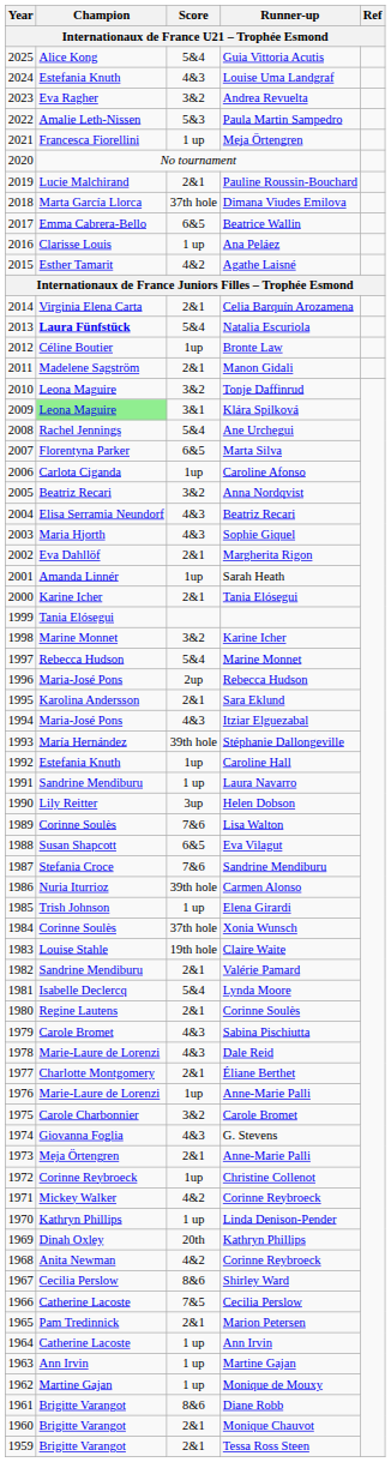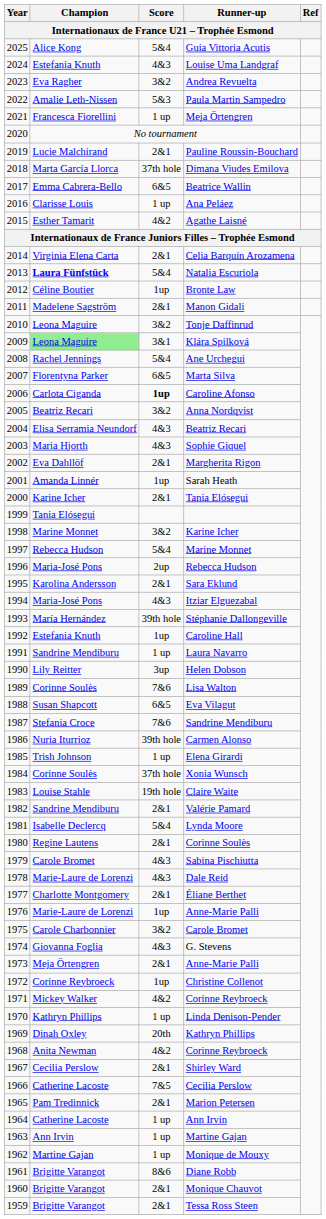 <table class="wikitable sortable" style="font-size:95%">
 <tr>
 <th>Year</th>
 <th>Champion</th>
 <th>Score</th>
 <th>Runner-up</th>
 <th>Ref</th>
 </tr>
 <tr>
 <th colspan=5>Internationaux de France U21 – Trophée Esmond</th>
 </tr>
 <tr>
 <td>2025</td>
 <td> <a href='#'>Alice Kong</a></td>
 <td align=center>5&4</td>
 <td> <a href='#'>Guia Vittoria Acutis</a></td>
 <td></td>
 </tr>
 <tr>
 <td>2024</td>
 <td> <a href='#'>Estefania Knuth</a></td>
 <td align=center>4&3</td>
 <td> <a href='#'>Louise Uma Landgraf</a></td>
 <td></td>
 </tr>
 <tr>
 <td>2023</td>
 <td> <a href='#'>Eva Ragher</a></td>
 <td align=center>3&2</td>
 <td> <a href='#'>Andrea Revuelta</a></td>
 <td></td>
 </tr>
 <tr>
 <td>2022</td>
 <td> <a href='#'>Amalie Leth-Nissen</a></td>
 <td align=center>5&3</td>
 <td> <a href='#'>Paula Martin Sampedro</a></td>
 <td></td>
 </tr>
 <tr>
 <td>2021</td>
 <td> <a href='#'>Francesca Fiorellini</a></td>
 <td align=center>1 up</td>
 <td> <a href='#'>Meja Örtengren</a></td>
 <td></td>
 </tr>
 <tr>
 <td>2020</td>
 <td colspan=3 align=center><em>No tournament</td>
 <td></td>
 </tr>
 <tr>
 <td>2019</td>
 <td> <a href='#'>Lucie Malchirand</a></td>
 <td align=center>2&1</td>
 <td> <a href='#'>Pauline Roussin-Bouchard</a></td>
 <td></td>
 </tr>
 <tr>
 <td>2018</td>
 <td> <a href='#'>Marta García Llorca</a></td>
 <td align=center>37th hole</td>
 <td> <a href='#'>Dimana Viudes Emilova</a></td>
 <td></td>
 </tr>
 <tr>
 <td>2017</td>
 <td> <a href='#'>Emma Cabrera-Bello</a></td>
 <td align=center>6&5</td>
 <td> <a href='#'>Beatrice Wallin</a></td>
 <td></td>
 </tr>
 <tr>
 <td>2016</td>
 <td> <a href='#'>Clarisse Louis</a></td>
 <td align=center>1 up</td>
 <td> <a href='#'>Ana Peláez</a></td>
 <td></td>
 </tr>
 <tr>
 <td>2015</td>
 <td> <a href='#'>Esther Tamarit</a></td>
 <td align=center>4&2</td>
 <td> <a href='#'>Agathe Laisné</a></td>
 <td></td>
 </tr>
 <tr>
 <th colspan=5>Internationaux de France Juniors Filles – Trophée Esmond</th>
 </tr>
 <tr>
 <td>2014</td>
 <td> <a href='#'>Virginia Elena Carta</a></td>
 <td align=center>2&1</td>
 <td> <a href='#'>Celia Barquín Arozamena</a></td>
 <td></td>
 </tr>
 <tr>
 <td>2013</td>
 <td><strong> <a href='#'>Laura Fünfstück</a></strong></td>
 <td align=center>5&4</td>
 <td> <a href='#'>Natalia Escuriola</a></td>
 <td></td>
 </tr>
 <tr>
 <td>2012</td>
 <td> <a href='#'>Céline Boutier</a></td>
 <td align=center>1up</td>
 <td> <a href='#'>Bronte Law</a></td>
 <td></td>
 </tr>
 <tr>
 <td>2011</td>
 <td> <a href='#'>Madelene Sagström</a></td>
 <td align=center>2&1</td>
 <td> <a href='#'>Manon Gidali</a></td>
 <td></td>
 </tr>
 <tr>
 <td>2010</td>
 <td> <a href='#'>Leona Maguire</a></td>
 <td align=center>3&2</td>
 <td> <a href='#'>Tonje Daffinrud</a></td>
 </tr>
 <tr>
 <td>2009</td>
 <td style="background: lightgreen;"> <a href='#'>Leona Maguire</a></td>
 <td align=center>3&1</td>
 <td> <a href='#'>Klára Spilková</a></td>
 </tr>
 <tr>
 <td>2008</td>
 <td> <a href='#'>Rachel Jennings</a></td>
 <td align=center>5&4</td>
 <td> <a href='#'>Ane Urchegui</a></td>
 </tr>
 <tr>
 <td>2007</td>
 <td> <a href='#'>Florentyna Parker</a></td>
 <td align=center>6&5</td>
 <td> <a href='#'>Marta Silva</a></td>
 </tr>
 <tr>
 <td>2006</td>
 <td> <a href='#'>Carlota Ciganda</a></td>
-<td align=center>1up</td>
+<td align=center><strong>1up</strong></td>
 <td> <a href='#'>Caroline Afonso</a></td>
 </tr>
 <tr>
 <td>2005</td>
 <td> <a href='#'>Beatriz Recari</a></td>
 <td align=center>3&2</td>
 <td> <a href='#'>Anna Nordqvist</a></td>
 </tr>
 <tr>
 <td>2004</td>
 <td> <a href='#'>Elisa Serramia Neundorf</a></td>
 <td align=center>4&3</td>
 <td> <a href='#'>Beatriz Recari</a></td>
 </tr>
 <tr>
 <td>2003</td>
 <td> <a href='#'>Maria Hjorth</a></td>
 <td align=center>4&3</td>
 <td> <a href='#'>Sophie Giquel</a></td>
 </tr>
 <tr>
 <td>2002</td>
 <td> <a href='#'>Eva Dahllöf</a></td>
 <td align=center>2&1</td>
 <td> <a href='#'>Margherita Rigon</a></td>
 </tr>
 <tr>
 <td>2001</td>
 <td> <a href='#'>Amanda Linnér</a></td>
 <td align=center>1up</td>
 <td> Sarah Heath</td>
 </tr>
 <tr>
 <td>2000</td>
 <td> <a href='#'>Karine Icher</a></td>
 <td align=center>2&1</td>
 <td> <a href='#'>Tania Elósegui</a></td>
 </tr>
 <tr>
 <td>1999</td>
 <td> <a href='#'>Tania Elósegui</a></td>
 <td align=center></td>
 <td></td>
 </tr>
 <tr>
 <td>1998</td>
 <td> <a href='#'>Marine Monnet</a></td>
 <td align=center>3&2</td>
 <td> <a href='#'>Karine Icher</a></td>
 </tr>
 <tr>
 <td>1997</td>
 <td> <a href='#'>Rebecca Hudson</a></td>
 <td align=center>5&4</td>
 <td> <a href='#'>Marine Monnet</a></td>
 </tr>
 <tr>
 <td>1996</td>
 <td> <a href='#'>Maria-José Pons</a></td>
 <td align=center>2up</td>
 <td> <a href='#'>Rebecca Hudson</a></td>
 </tr>
 <tr>
 <td>1995</td>
 <td> <a href='#'>Karolina Andersson</a></td>
 <td align=center>2&1</td>
 <td> <a href='#'>Sara Eklund</a></td>
 </tr>
 <tr>
 <td>1994</td>
 <td> <a href='#'>Maria-José Pons</a></td>
 <td align=center>4&3</td>
 <td> <a href='#'>Itziar Elguezabal</a></td>
 </tr>
 <tr>
 <td>1993</td>
 <td> <a href='#'>María Hernández</a></td>
 <td align=center>39th hole</td>
 <td> <a href='#'>Stéphanie Dallongeville</a></td>
 </tr>
 <tr>
 <td>1992</td>
 <td> <a href='#'>Estefania Knuth</a></td>
 <td align=center>1up</td>
 <td> <a href='#'>Caroline Hall</a></td>
 </tr>
 <tr>
 <td>1991</td>
 <td> <a href='#'>Sandrine Mendiburu</a></td>
 <td align=center>1 up</td>
 <td> <a href='#'>Laura Navarro</a></td>
 </tr>
 <tr>
 <td>1990</td>
 <td> <a href='#'>Lily Reitter</a></td>
 <td align=center>3up</td>
 <td> <a href='#'>Helen Dobson</a></td>
 </tr>
 <tr>
 <td>1989</td>
 <td> <a href='#'>Corinne Soulès</a></td>
 <td align=center>7&6</td>
 <td> <a href='#'>Lisa Walton</a></td>
 </tr>
 <tr>
 <td>1988</td>
 <td> <a href='#'>Susan Shapcott</a></td>
 <td align=center>6&5</td>
 <td> <a href='#'>Eva Vilagut</a></td>
 </tr>
 <tr>
 <td>1987</td>
 <td> <a href='#'>Stefania Croce</a></td>
 <td align=center>7&6</td>
 <td> <a href='#'>Sandrine Mendiburu</a></td>
 </tr>
 <tr>
 <td>1986</td>
 <td> <a href='#'>Nuria Iturrioz</a></td>
 <td align=center>39th hole</td>
 <td> <a href='#'>Carmen Alonso</a></td>
 </tr>
 <tr>
 <td>1985</td>
 <td> <a href='#'>Trish Johnson</a></td>
 <td align=center>1 up</td>
 <td> <a href='#'>Elena Girardi</a></td>
 </tr>
 <tr>
 <td>1984</td>
 <td> <a href='#'>Corinne Soulès</a></td>
 <td align=center>37th hole</td>
 <td> <a href='#'>Xonia Wunsch</a></td>
 </tr>
 <tr>
 <td>1983</td>
 <td> <a href='#'>Louise Stahle</a></td>
 <td align=center>19th hole</td>
 <td> <a href='#'>Claire Waite</a></td>
 </tr>
 <tr>
 <td>1982</td>
 <td> <a href='#'>Sandrine Mendiburu</a></td>
 <td align=center>2&1</td>
 <td> <a href='#'>Valérie Pamard</a></td>
 </tr>
 <tr>
 <td>1981</td>
 <td> <a href='#'>Isabelle Declercq</a></td>
 <td align=center>5&4</td>
 <td> <a href='#'>Lynda Moore</a></td>
 </tr>
 <tr>
 <td>1980</td>
 <td> <a href='#'>Regine Lautens</a></td>
 <td align=center>2&1</td>
 <td> <a href='#'>Corinne Soulès</a></td>
 </tr>
 <tr>
 <td>1979</td>
 <td> <a href='#'>Carole Bromet</a></td>
 <td align=center>4&3</td>
 <td> <a href='#'>Sabina Pischiutta</a></td>
 </tr>
 <tr>
 <td>1978</td>
 <td> <a href='#'>Marie-Laure de Lorenzi</a></td>
 <td align=center>4&3</td>
 <td> <a href='#'>Dale Reid</a></td>
 </tr>
 <tr>
 <td>1977</td>
 <td> <a href='#'>Charlotte Montgomery</a></td>
 <td align=center>2&1</td>
 <td> <a href='#'>Éliane Berthet</a></td>
 </tr>
 <tr>
 <td>1976</td>
 <td> <a href='#'>Marie-Laure de Lorenzi</a></td>
 <td align=center>1up</td>
 <td> <a href='#'>Anne-Marie Palli</a></td>
 </tr>
 <tr>
 <td>1975</td>
 <td> <a href='#'>Carole Charbonnier</a></td>
 <td align=center>3&2</td>
 <td> <a href='#'>Carole Bromet</a></td>
 </tr>
 <tr>
 <td>1974</td>
 <td> <a href='#'>Giovanna Foglia</a></td>
 <td align=center>4&3</td>
 <td>G. Stevens</td>
 </tr>
 <tr>
 <td>1973</td>
 <td> <a href='#'>Meja Örtengren</a></td>
 <td align=center>2&1</td>
 <td> <a href='#'>Anne-Marie Palli</a></td>
 </tr>
 <tr>
 <td>1972</td>
 <td> <a href='#'>Corinne Reybroeck</a></td>
 <td align=center>1up</td>
 <td> <a href='#'>Christine Collenot</a></td>
 </tr>
 <tr>
 <td>1971</td>
 <td> <a href='#'>Mickey Walker</a></td>
 <td align=center>4&2</td>
 <td> <a href='#'>Corinne Reybroeck</a></td>
 </tr>
 <tr>
 <td>1970</td>
 <td> <a href='#'>Kathryn Phillips</a></td>
 <td align=center>1 up</td>
 <td> <a href='#'>Linda Denison-Pender</a></td>
 </tr>
 <tr>
 <td>1969</td>
 <td> <a href='#'>Dinah Oxley</a></td>
 <td align=center>20th</td>
 <td> <a href='#'>Kathryn Phillips</a></td>
 </tr>
 <tr>
 <td>1968</td>
 <td> <a href='#'>Anita Newman</a></td>
 <td align=center>4&2</td>
 <td> <a href='#'>Corinne Reybroeck</a></td>
 </tr>
 <tr>
 <td>1967</td>
 <td> <a href='#'>Cecilia Perslow</a></td>
-<td align=center>8&6</td>
+<td align=center>2&1</td>
 <td> <a href='#'>Shirley Ward</a></td>
 </tr>
 <tr>
 <td>1966</td>
 <td> <a href='#'>Catherine Lacoste</a></td>
 <td align=center>7&5</td>
 <td> <a href='#'>Cecilia Perslow</a></td>
 </tr>
 <tr>
 <td>1965</td>
 <td> <a href='#'>Pam Tredinnick</a></td>
 <td align=center>2&1</td>
 <td> <a href='#'>Marion Petersen</a></td>
 </tr>
 <tr>
 <td>1964</td>
 <td> <a href='#'>Catherine Lacoste</a></td>
 <td align=center>1 up</td>
 <td> <a href='#'>Ann Irvin</a></td>
 </tr>
 <tr>
 <td>1963</td>
 <td> <a href='#'>Ann Irvin</a></td>
 <td align=center>1 up</td>
 <td> <a href='#'>Martine Gajan</a></td>
 </tr>
 <tr>
 <td>1962</td>
 <td> <a href='#'>Martine Gajan</a></td>
 <td align=center>1 up</td>
 <td> <a href='#'>Monique de Mouxy</a></td>
 </tr>
 <tr>
 <td>1961</td>
 <td> <a href='#'>Brigitte Varangot</a></td>
 <td align=center>8&6</td>
 <td> <a href='#'>Diane Robb</a></td>
 </tr>
 <tr>
 <td>1960</td>
 <td> <a href='#'>Brigitte Varangot</a></td>
 <td align=center>2&1</td>
 <td> <a href='#'>Monique Chauvot</a></td>
 </tr>
 <tr>
 <td>1959</td>
 <td> <a href='#'>Brigitte Varangot</a></td>
 <td align=center>2&1</td>
 <td> <a href='#'>Tessa Ross Steen</a></td>
 </tr>
 </table>
